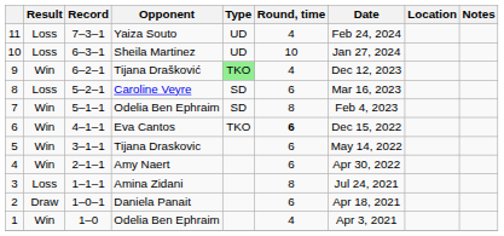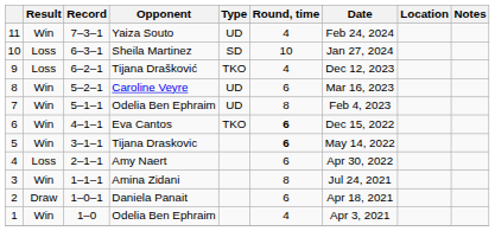 <table class="wikitable" style="text-align:center">
 <tr>
 <th></th>
 <th>Result</th>
 <th>Record</th>
 <th>Opponent</th>
 <th>Type</th>
 <th>Round, time</th>
 <th>Date</th>
 <th>Location</th>
 <th>Notes</th>
 </tr>
 <tr>
 <td>11</td>
-<td>Loss</td>
+<td>Win</td>
 <td>7–3–1</td>
 <td align=left>Yaiza Souto</td>
 <td>UD</td>
 <td>4</td>
 <td>Feb 24, 2024</td>
 <td align=left></td>
 <td></td>
 </tr>
 <tr>
 <td>10</td>
 <td>Loss</td>
 <td>6–3–1</td>
 <td align=left>Sheila Martinez</td>
-<td>UD</td>
+<td>SD</td>
 <td>10</td>
 <td>Jan 27, 2024</td>
 <td align=left></td>
 <td align=left></td>
 </tr>
 <tr>
 <td>9</td>
-<td>Win</td>
+<td>Loss</td>
 <td>6–2–1</td>
 <td align=left>Tijana Drašković</td>
-<td style="background: lightgreen;">TKO</td>
+<td>TKO</td>
 <td>4</td>
 <td>Dec 12, 2023</td>
 <td align=left></td>
 <td></td>
 </tr>
 <tr>
 <td>8</td>
-<td>Loss</td>
+<td>Win</td>
 <td>5–2–1</td>
 <td align=left><a href='#'>Caroline Veyre</a></td>
-<td>SD</td>
+<td>UD</td>
 <td>6</td>
 <td>Mar 16, 2023</td>
 <td align=left></td>
 <td></td>
 </tr>
 <tr>
 <td>7</td>
 <td>Win</td>
 <td>5–1–1</td>
 <td align=left>Odelia Ben Ephraim</td>
-<td>SD</td>
+<td>UD</td>
 <td>8</td>
 <td>Feb 4, 2023</td>
 <td align=left></td>
 <td align=left></td>
 </tr>
 <tr>
 <td>6</td>
 <td>Win</td>
 <td>4–1–1</td>
 <td align=left>Eva Cantos</td>
 <td>TKO</td>
 <td><strong>6</strong></td>
 <td>Dec 15, 2022</td>
 <td align=left></td>
 <td></td>
 </tr>
 <tr>
 <td>5</td>
 <td>Win</td>
 <td>3–1–1</td>
 <td align=left>Tijana Draskovic</td>
 <td></td>
-<td>6</td>
+<td><strong>6</strong></td>
 <td>May 14, 2022</td>
 <td align=left></td>
 <td></td>
 </tr>
 <tr>
 <td>4</td>
-<td>Win</td>
+<td>Loss</td>
 <td>2–1–1</td>
 <td align=left>Amy Naert</td>
 <td></td>
 <td>6</td>
 <td>Apr 30, 2022</td>
 <td align=left></td>
 <td></td>
 </tr>
 <tr>
 <td>3</td>
-<td>Loss</td>
+<td>Win</td>
 <td>1–1–1</td>
 <td align=left>Amina Zidani</td>
 <td></td>
 <td>8</td>
 <td>Jul 24, 2021</td>
 <td align=left></td>
 <td align=left></td>
 </tr>
 <tr>
 <td>2</td>
 <td>Draw</td>
 <td>1–0–1</td>
 <td align=left>Daniela Panait</td>
 <td></td>
 <td>6</td>
 <td>Apr 18, 2021</td>
 <td align=left></td>
 <td></td>
 </tr>
 <tr>
 <td>1</td>
 <td>Win</td>
 <td>1–0</td>
 <td align=left>Odelia Ben Ephraim</td>
 <td></td>
 <td>4</td>
 <td>Apr 3, 2021</td>
 <td align=left></td>
 <td></td>
 </tr>
 <tr>
 </tr>
 </table>
